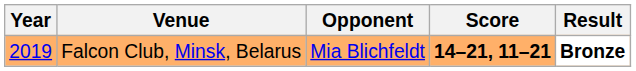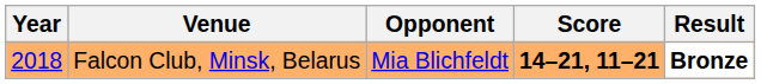 <table class="sortable wikitable" style="font-size: 90%;">
 <tr>
 <th>Year</th>
 <th>Venue</th>
 <th>Opponent</th>
 <th>Score</th>
 <th>Result</th>
 </tr>
 <tr style="background:#FFB069">
-<td align="center"><a href='#'>2019</a></td>
+<td align="center"><a href='#'>2018</a></td>
 <td align="left">Falcon Club, <a href='#'>Minsk</a>, Belarus</td>
 <td align="left"> <a href='#'>Mia Blichfeldt</a></td>
 <td align="left"><strong>14–21, 11–21</strong></td>
 <td style="text-align:left; background:white"> <strong>Bronze</strong></td>
 </tr>
 </table>
